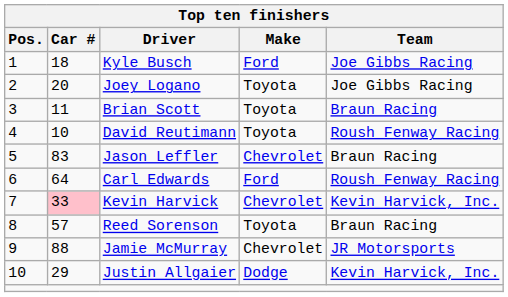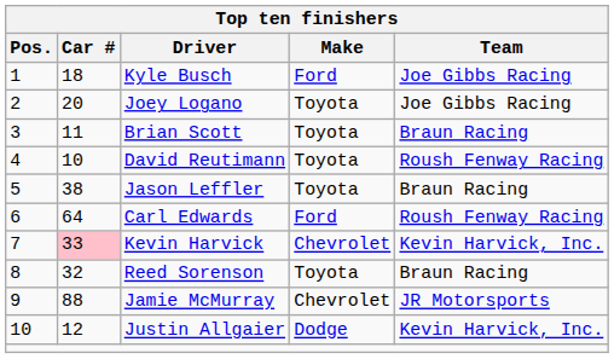 <table class="wikitable" style="font-size: 85%;">
 <tr>
 <th colspan=5 align=center>Top ten finishers</th>
 </tr>
 <tr>
 <th>Pos.</th>
 <th>Car #</th>
 <th>Driver</th>
 <th>Make</th>
 <th>Team</th>
 </tr>
 <tr>
 <td>1</td>
 <td>18</td>
 <td><a href='#'>Kyle Busch</a></td>
 <td><a href='#'>Ford</a></td>
 <td><a href='#'>Joe Gibbs Racing</a></td>
 </tr>
 <tr>
 <td>2</td>
 <td>20</td>
 <td><a href='#'>Joey Logano</a></td>
 <td>Toyota</td>
 <td>Joe Gibbs Racing</td>
 </tr>
 <tr>
 <td>3</td>
 <td>11</td>
 <td><a href='#'>Brian Scott</a></td>
 <td>Toyota</td>
 <td><a href='#'>Braun Racing</a></td>
 </tr>
 <tr>
 <td>4</td>
 <td>10</td>
 <td><a href='#'>David Reutimann</a></td>
 <td>Toyota</td>
 <td><a href='#'>Roush Fenway Racing</a></td>
 </tr>
 <tr>
 <td>5</td>
-<td>83</td>
+<td>38</td>
 <td><a href='#'>Jason Leffler</a></td>
-<td><a href='#'>Chevrolet</a></td>
+<td>Toyota</td>
 <td>Braun Racing</td>
 </tr>
 <tr>
 <td>6</td>
 <td>64</td>
 <td><a href='#'>Carl Edwards</a></td>
 <td><a href='#'>Ford</a></td>
 <td><a href='#'>Roush Fenway Racing</a></td>
 </tr>
 <tr>
 <td>7</td>
 <td style="background: pink;">33</td>
 <td><a href='#'>Kevin Harvick</a></td>
 <td><a href='#'>Chevrolet</a></td>
 <td><a href='#'>Kevin Harvick, Inc.</a></td>
 </tr>
 <tr>
 <td>8</td>
-<td>57</td>
+<td>32</td>
 <td><a href='#'>Reed Sorenson</a></td>
 <td>Toyota</td>
 <td>Braun Racing</td>
 </tr>
 <tr>
 <td>9</td>
 <td>88</td>
 <td><a href='#'>Jamie McMurray</a></td>
 <td>Chevrolet</td>
 <td><a href='#'>JR Motorsports</a></td>
 </tr>
 <tr>
 <td>10</td>
-<td>29</td>
+<td>12</td>
 <td><a href='#'>Justin Allgaier</a></td>
 <td><a href='#'>Dodge</a></td>
 <td><a href='#'>Kevin Harvick, Inc.</a></td>
 </tr>
 <tr>
 <td colspan=5 align=center></td>
 </tr>
 </table>
